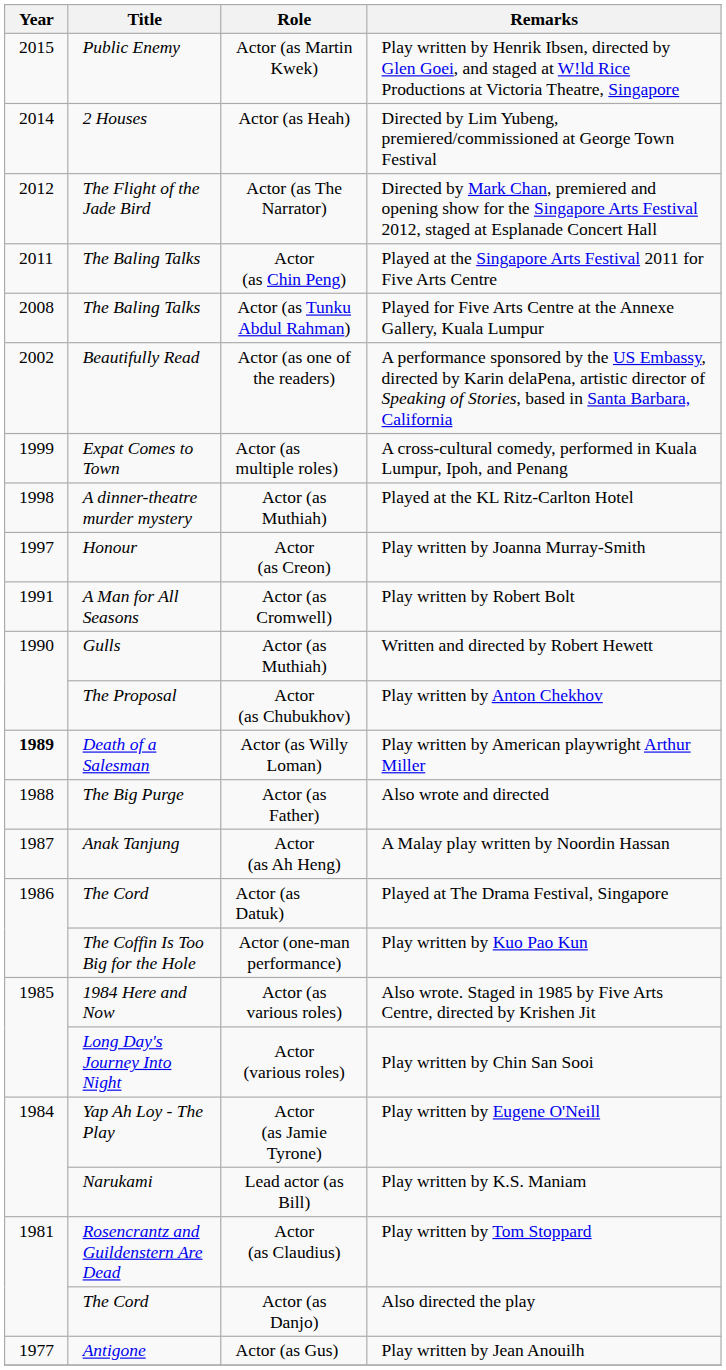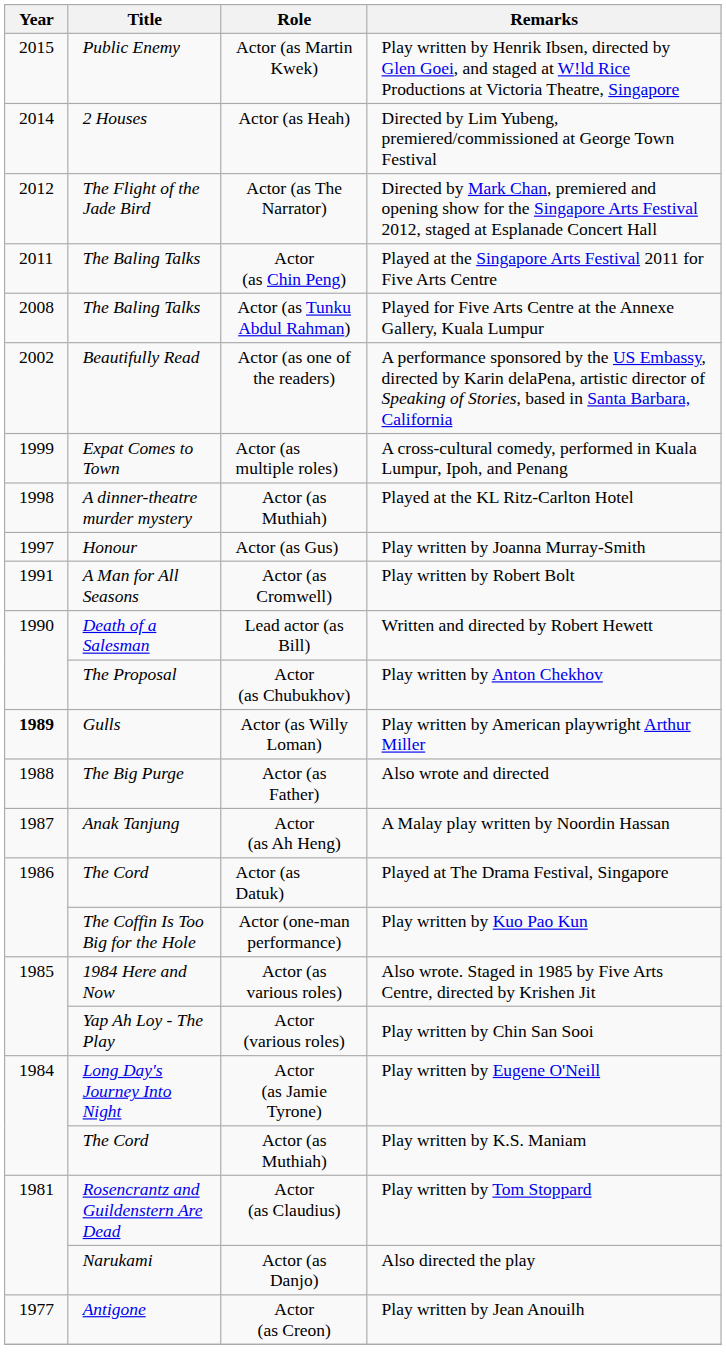 <table width=100% class="wikitable" style="font-size:95%;">
 <tr>
 <th>Year</th>
 <th>Title</th>
 <th>Role</th>
 <th>Remarks</th>
 </tr>
 <tr valign=top>
 <td style="padding:3px 12px;">2015</td>
 <td style="padding:3px 12px;"><em>Public Enemy</em></td>
 <td align=center style="padding:3px 12px;">Actor (as Martin Kwek)</td>
 <td style="padding:3px 12px;">Play written by Henrik Ibsen, directed by <a href='#'>Glen Goei</a>, and staged at <a href='#'>W!ld Rice</a> Productions at Victoria Theatre, <a href='#'>Singapore</a></td>
 </tr>
 <tr valign=top>
 <td style="padding:3px 12px;">2014</td>
 <td style="padding:3px 12px;"><em>2 Houses</em></td>
 <td align=center style="padding:3px 12px;">Actor (as Heah)</td>
 <td style="padding:3px 12px;">Directed by Lim Yubeng, premiered/commissioned at George Town Festival</td>
 </tr>
 <tr valign=top>
 <td style="padding:3px 12px;">2012</td>
 <td style="padding:3px 12px;"><em>The Flight of the Jade Bird</em></td>
 <td align=center style="padding:3px 12px;">Actor (as The Narrator)</td>
 <td style="padding:3px 12px;">Directed by <a href='#'>Mark Chan</a>, premiered and opening show for the <a href='#'>Singapore Arts Festival</a> 2012, staged at Esplanade Concert Hall</td>
 </tr>
 <tr valign=top>
 <td style="padding:3px 12px;">2011</td>
 <td style="padding:3px 12px;"><em>The Baling Talks</em></td>
 <td align=center style="padding:3px 12px;">Actor<br>(as <a href='#'>Chin Peng</a>)</td>
 <td style="padding:3px 12px;">Played at the <a href='#'>Singapore Arts Festival</a> 2011 for Five Arts Centre</td>
 </tr>
 <tr valign=top>
 <td style="padding:3px 12px;">2008</td>
 <td style="padding:3px 12px;"><em>The Baling Talks</em></td>
 <td align=center style="padding:3px 12px;">Actor (as <a href='#'>Tunku Abdul Rahman</a>)</td>
 <td style="padding:3px 12px;">Played for Five Arts Centre at the Annexe Gallery, Kuala Lumpur</td>
 </tr>
 <tr valign=top>
 <td style="padding:3px 12px;">2002</td>
 <td style="padding:3px 12px;"><em>Beautifully Read</em></td>
 <td align=center style="padding:3px 12px;">Actor (as one of the readers)</td>
 <td style="padding:3px 12px;">A performance sponsored by the <a href='#'>US Embassy</a>, directed by Karin delaPena, artistic director of <em>Speaking of Stories</em>, based in <a href='#'>Santa Barbara, California</a></td>
 </tr>
 <tr valign=top>
 <td style="padding:3px 12px;">1999</td>
 <td style="padding:3px 12px;"><em>Expat Comes to Town</em></td>
 <td style="padding:3px 12px;">Actor (as multiple roles)</td>
 <td style="padding:3px 12px;">A cross-cultural comedy, performed in Kuala Lumpur, Ipoh, and Penang</td>
 </tr>
 <tr valign=top>
 <td style="padding:3px 12px;">1998</td>
 <td style="padding:3px 12px;"><em>A dinner-theatre murder mystery</em></td>
 <td align=center style="padding:3px 12px;">Actor (as Muthiah)</td>
 <td style="padding:3px 12px;">Played at the KL Ritz-Carlton Hotel</td>
 </tr>
 <tr valign=top>
 <td style="padding:3px 12px;">1997</td>
 <td style="padding:3px 12px;"><em>Honour</em></td>
-<td align=center style="padding:3px 12px;">Actor<br>(as Creon)</td>
+<td style="padding:3px 12px;">Actor (as Gus)</td>
 <td style="padding:3px 12px;">Play written by Joanna Murray-Smith</td>
 </tr>
 <tr valign=top>
 <td style="padding:3px 12px;">1991</td>
 <td style="padding:3px 12px;"><em>A Man for All Seasons</em></td>
 <td align=center style="padding:3px 12px;">Actor (as Cromwell)</td>
 <td style="padding:3px 12px;">Play written by Robert Bolt</td>
 </tr>
 <tr valign=top>
 <td rowspan=2 style="padding:3px 12px;">1990</td>
-<td style="padding:3px 12px;"><em>Gulls</em></td>
-<td align=center style="padding:3px 12px;">Actor (as Muthiah)</td>
+<td style="padding:3px 12px;"><em><a href='#'>Death of a Salesman</a></em></td>
+<td align=center style="padding:3px 12px;">Lead actor (as Bill)</td>
 <td style="padding:3px 12px;">Written and directed by Robert Hewett</td>
 </tr>
 <tr valign=top>
 <td style="padding:3px 12px;"><em>The Proposal</em></td>
 <td align=center style="padding:3px 12px;">Actor<br>(as Chubukhov)</td>
 <td style="padding:3px 12px;">Play written by <a href='#'>Anton Chekhov</a></td>
 </tr>
 <tr valign=top>
 <td style="padding:3px 12px;"><strong>1989</strong></td>
-<td style="padding:3px 12px;"><em><a href='#'>Death of a Salesman</a></em></td>
+<td style="padding:3px 12px;"><em>Gulls</em></td>
 <td align=center style="padding:3px 12px;">Actor (as Willy Loman)</td>
 <td style="padding:3px 12px;">Play written by American playwright <a href='#'>Arthur Miller</a></td>
 </tr>
 <tr valign=top>
 <td style="padding:3px 12px;">1988</td>
 <td style="padding:3px 12px;"><em>The Big Purge</em></td>
 <td align=center style="padding:3px 12px;">Actor (as Father)</td>
 <td style="padding:3px 12px;">Also wrote and directed</td>
 </tr>
 <tr valign=top>
 <td style="padding:3px 12px;">1987</td>
 <td style="padding:3px 12px;"><em>Anak Tanjung</em></td>
 <td align=center style="padding:3px 12px;">Actor<br>(as Ah Heng)</td>
 <td style="padding:3px 12px;">A Malay play written by Noordin Hassan</td>
 </tr>
 <tr valign=top>
 <td rowspan=2 style="padding:3px 12px;">1986</td>
 <td style="padding:3px 12px;"><em>The Cord</em></td>
 <td style="padding:3px 12px;">Actor (as Datuk)</td>
 <td style="padding:3px 12px;">Played at The Drama Festival, Singapore</td>
 </tr>
 <tr valign=top>
 <td style="padding:3px 12px;"><em>The Coffin Is Too Big for the Hole</em></td>
 <td align=center style="padding:3px 12px;">Actor (one-man performance)</td>
 <td style="padding:3px 12px;">Play written by <a href='#'>Kuo Pao Kun</a></td>
 </tr>
 <tr valign=top>
 <td rowspan=2 style="padding:3px 12px;">1985</td>
 <td style="padding:3px 12px;"><em>1984 Here and Now</em></td>
 <td align=center style="padding:3px 12px;">Actor (as various roles)</td>
 <td style="padding:3px 12px;">Also wrote.  Staged in 1985 by Five Arts Centre, directed by Krishen Jit</td>
 </tr>
 <tr>
-<td style="padding:3px 12px;"><em><a href='#'>Long Day's Journey Into Night</a></em></td>
+<td style="padding:3px 12px;"><em>Yap Ah Loy - The Play</em></td>
 <td align=center style="padding:3px 12px;">Actor<br>(various roles)</td>
 <td style="padding:3px 12px;">Play written by Chin San Sooi</td>
 </tr>
 <tr valign=top>
 <td rowspan=2 style="padding:3px 12px;">1984</td>
-<td style="padding:3px 12px;"><em>Yap Ah Loy - The Play</em></td>
+<td style="padding:3px 12px;"><em><a href='#'>Long Day's Journey Into Night</a></em></td>
 <td align=center style="padding:3px 12px;">Actor<br>(as Jamie Tyrone)</td>
 <td style="padding:3px 12px;">Play written by <a href='#'>Eugene O'Neill</a></td>
 </tr>
 <tr valign=top>
-<td style="padding:3px 12px;"><em>Narukami</em></td>
-<td align=center style="padding:3px 12px;">Lead actor (as Bill)</td>
+<td style="padding:3px 12px;"><em>The Cord</em></td>
+<td align=center style="padding:3px 12px;">Actor (as Muthiah)</td>
 <td style="padding:3px 12px;">Play written by K.S. Maniam</td>
 </tr>
 <tr valign=top>
 <td rowspan=2 style="padding:3px 12px;">1981</td>
 <td style="padding:3px 12px;"><em><a href='#'>Rosencrantz and Guildenstern Are Dead</a></em></td>
 <td align=center style="padding:3px 12px;">Actor<br>(as Claudius)</td>
 <td style="padding:3px 12px;">Play written by <a href='#'>Tom Stoppard</a></td>
 </tr>
 <tr valign=top>
-<td style="padding:3px 12px;"><em>The Cord</em></td>
+<td style="padding:3px 12px;"><em>Narukami</em></td>
 <td align=center style="padding:3px 12px;">Actor (as Danjo)</td>
 <td style="padding:3px 12px;">Also directed the play</td>
 </tr>
 <tr valign=top>
 <td style="padding:3px 12px;">1977</td>
 <td style="padding:3px 12px;"><em><a href='#'>Antigone</a></em></td>
-<td style="padding:3px 12px;">Actor (as Gus)</td>
+<td align=center style="padding:3px 12px;">Actor<br>(as Creon)</td>
 <td style="padding:3px 12px;">Play written by Jean Anouilh</td>
 </tr>
 <tr valign=top>
 </tr>
 </table>
